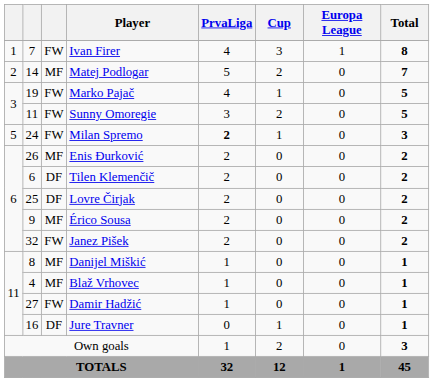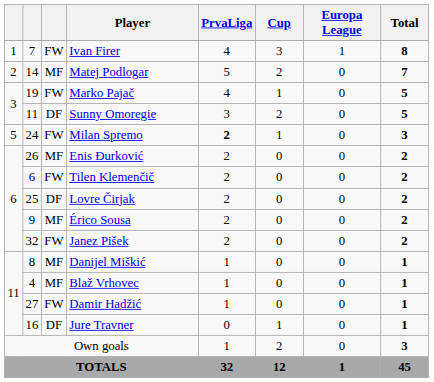 <table class="wikitable sortable" style="font-size:95%; text-align:center">
 <tr>
 <th width=10></th>
 <th width=10></th>
 <th width=10></th>
 <th width=150>Player</th>
 <th width=50><a href='#'>PrvaLiga</a></th>
 <th width=50><a href='#'>Cup</a></th>
 <th width=85px><a href='#'>Europa League</a></th>
 <th width=50>Total</th>
 </tr>
 <tr>
 </tr>
 <tr>
 <td>1</td>
 <td>7</td>
 <td>FW</td>
 <td align=left> <a href='#'>Ivan Firer</a></td>
 <td>4</td>
 <td>3</td>
 <td>1</td>
 <td><strong>8</strong></td>
 </tr>
 <tr>
 <td>2</td>
 <td>14</td>
 <td>MF</td>
 <td align=left> <a href='#'>Matej Podlogar</a></td>
 <td>5</td>
 <td>2</td>
 <td>0</td>
 <td><strong>7</strong></td>
 </tr>
 <tr>
 <td rowspan="2">3</td>
 <td>19</td>
 <td>FW</td>
 <td align=left> <a href='#'>Marko Pajač</a></td>
 <td>4</td>
 <td>1</td>
 <td>0</td>
 <td><strong>5</strong></td>
 </tr>
 <tr>
 <td>11</td>
-<td>FW</td>
+<td>DF</td>
 <td align=left> <a href='#'>Sunny Omoregie</a></td>
 <td>3</td>
 <td>2</td>
 <td>0</td>
 <td><strong>5</strong></td>
 </tr>
 <tr>
 <td>5</td>
 <td>24</td>
 <td>FW</td>
 <td align=left> <a href='#'>Milan Spremo</a></td>
 <td><strong>2</strong></td>
 <td>1</td>
 <td>0</td>
 <td><strong>3</strong></td>
 </tr>
 <tr>
 <td rowspan="5">6</td>
 <td>26</td>
 <td>MF</td>
 <td align=left> <a href='#'>Enis Đurković</a></td>
 <td>2</td>
 <td>0</td>
 <td>0</td>
 <td><strong>2</strong></td>
 </tr>
 <tr>
 <td>6</td>
-<td>DF</td>
+<td>FW</td>
 <td align=left> <a href='#'>Tilen Klemenčič</a></td>
 <td>2</td>
 <td>0</td>
 <td>0</td>
 <td><strong>2</strong></td>
 </tr>
 <tr>
 <td>25</td>
 <td>DF</td>
 <td align=left> <a href='#'>Lovre Čirjak</a></td>
 <td>2</td>
 <td>0</td>
 <td>0</td>
 <td><strong>2</strong></td>
 </tr>
 <tr>
 <td>9</td>
 <td>MF</td>
 <td align=left> <a href='#'>Érico Sousa</a></td>
 <td>2</td>
 <td>0</td>
 <td>0</td>
 <td><strong>2</strong></td>
 </tr>
 <tr>
 <td>32</td>
 <td>FW</td>
 <td align=left> <a href='#'>Janez Pišek</a></td>
 <td>2</td>
 <td>0</td>
 <td>0</td>
 <td><strong>2</strong></td>
 </tr>
 <tr>
 <td rowspan="4">11</td>
 <td>8</td>
 <td>MF</td>
 <td align=left> <a href='#'>Danijel Miškić</a></td>
 <td>1</td>
 <td>0</td>
 <td>0</td>
 <td><strong>1</strong></td>
 </tr>
 <tr>
 <td>4</td>
 <td>MF</td>
 <td align=left> <a href='#'>Blaž Vrhovec</a></td>
 <td>1</td>
 <td>0</td>
 <td>0</td>
 <td><strong>1</strong></td>
 </tr>
 <tr>
 <td>27</td>
 <td>FW</td>
 <td align=left> <a href='#'>Damir Hadžić</a></td>
 <td>1</td>
 <td>0</td>
 <td>0</td>
 <td><strong>1</strong></td>
 </tr>
 <tr>
 <td>16</td>
 <td>DF</td>
 <td align=left> <a href='#'>Jure Travner</a></td>
 <td>0</td>
 <td>1</td>
 <td>0</td>
 <td><strong>1</strong></td>
 </tr>
 <tr>
 <td colspan="4">Own goals</td>
 <td>1</td>
 <td>2</td>
 <td>0</td>
 <td><strong>3</strong></td>
 </tr>
 <tr bgcolor="#A9A9A9">
 <td colspan=4><strong>TOTALS</strong></td>
 <td><strong>32</strong></td>
 <td><strong>12</strong></td>
 <td><strong>1</strong></td>
 <td><strong>45</strong></td>
 </tr>
 </table>
